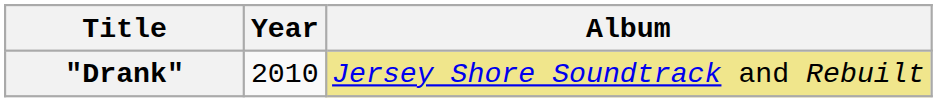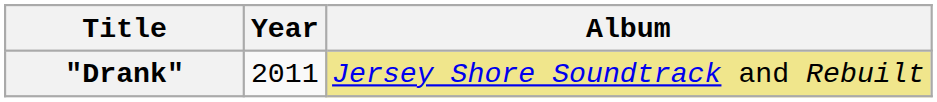 <table class="wikitable plainrowheaders" style="text-align:center;">
 <tr>
 <th scope="col" style="width:8em;">Title</th>
 <th scope="col">Year</th>
 <th scope="col">Album</th>
 </tr>
 <tr>
 <th scope="row">"Drank"<br></th>
-<td>2010</td>
+<td>2011</td>
 <td style="background: khaki;"><a href='#'><em>Jersey Shore Soundtrack</em></a> and <em>Rebuilt</em></td>
 </tr>
 </table>
